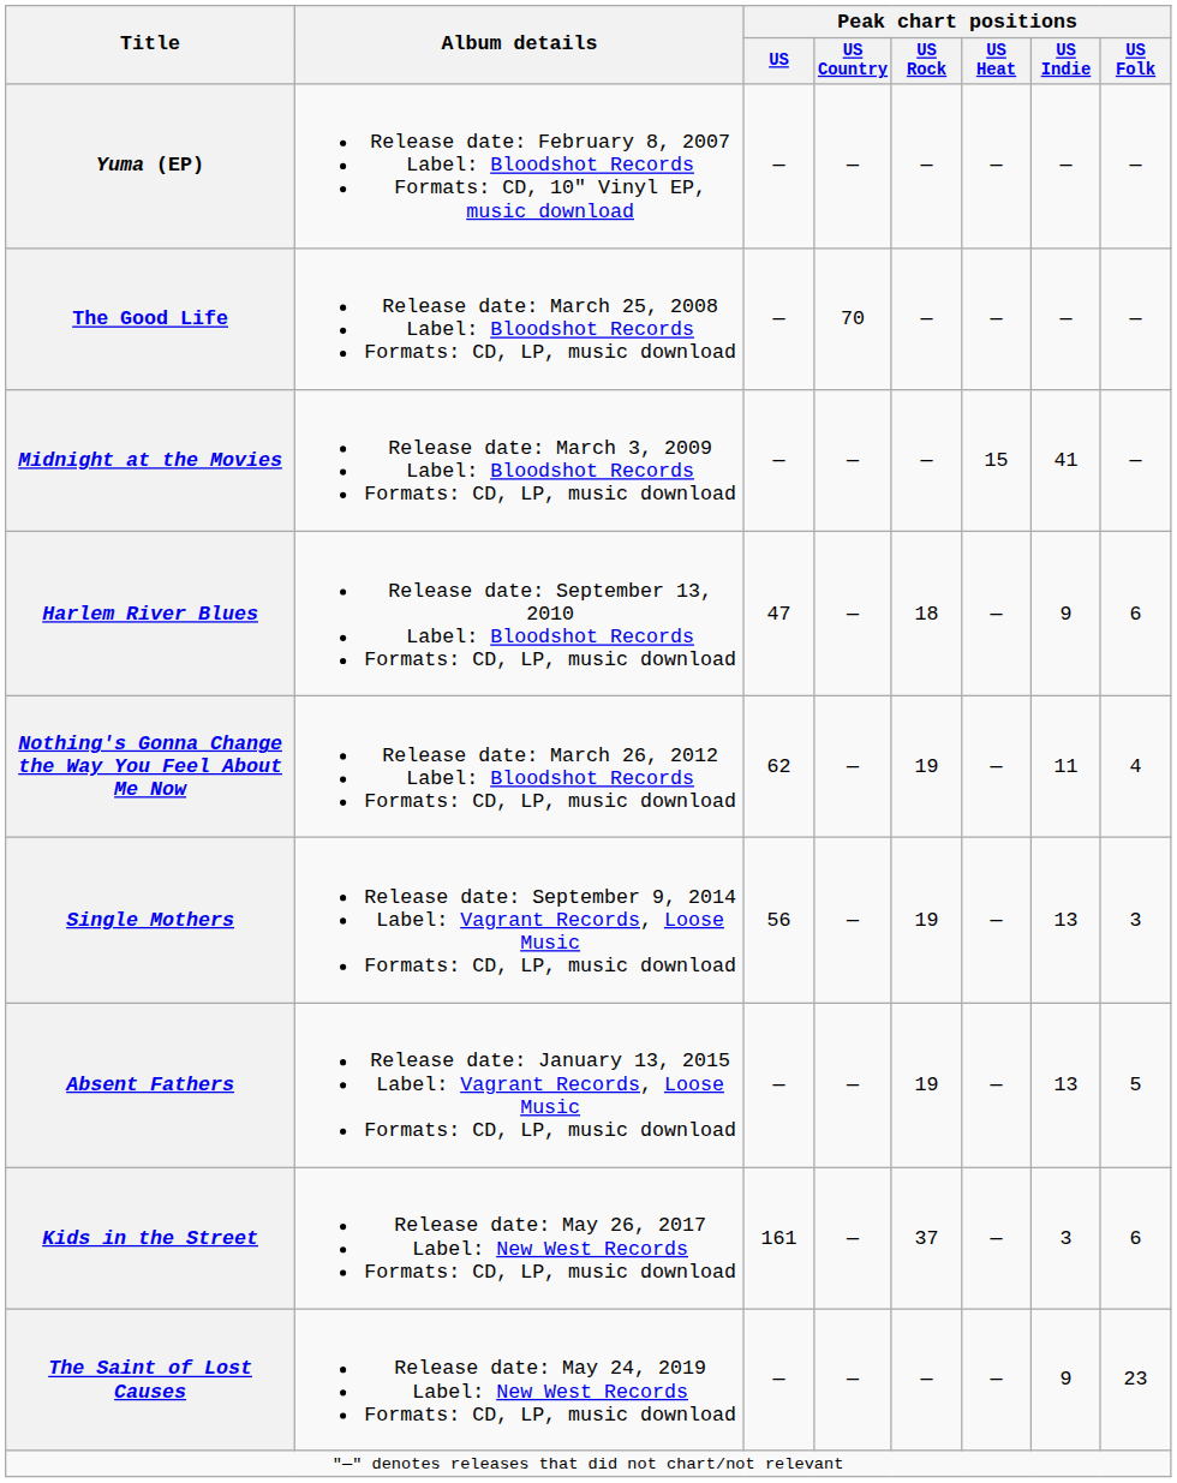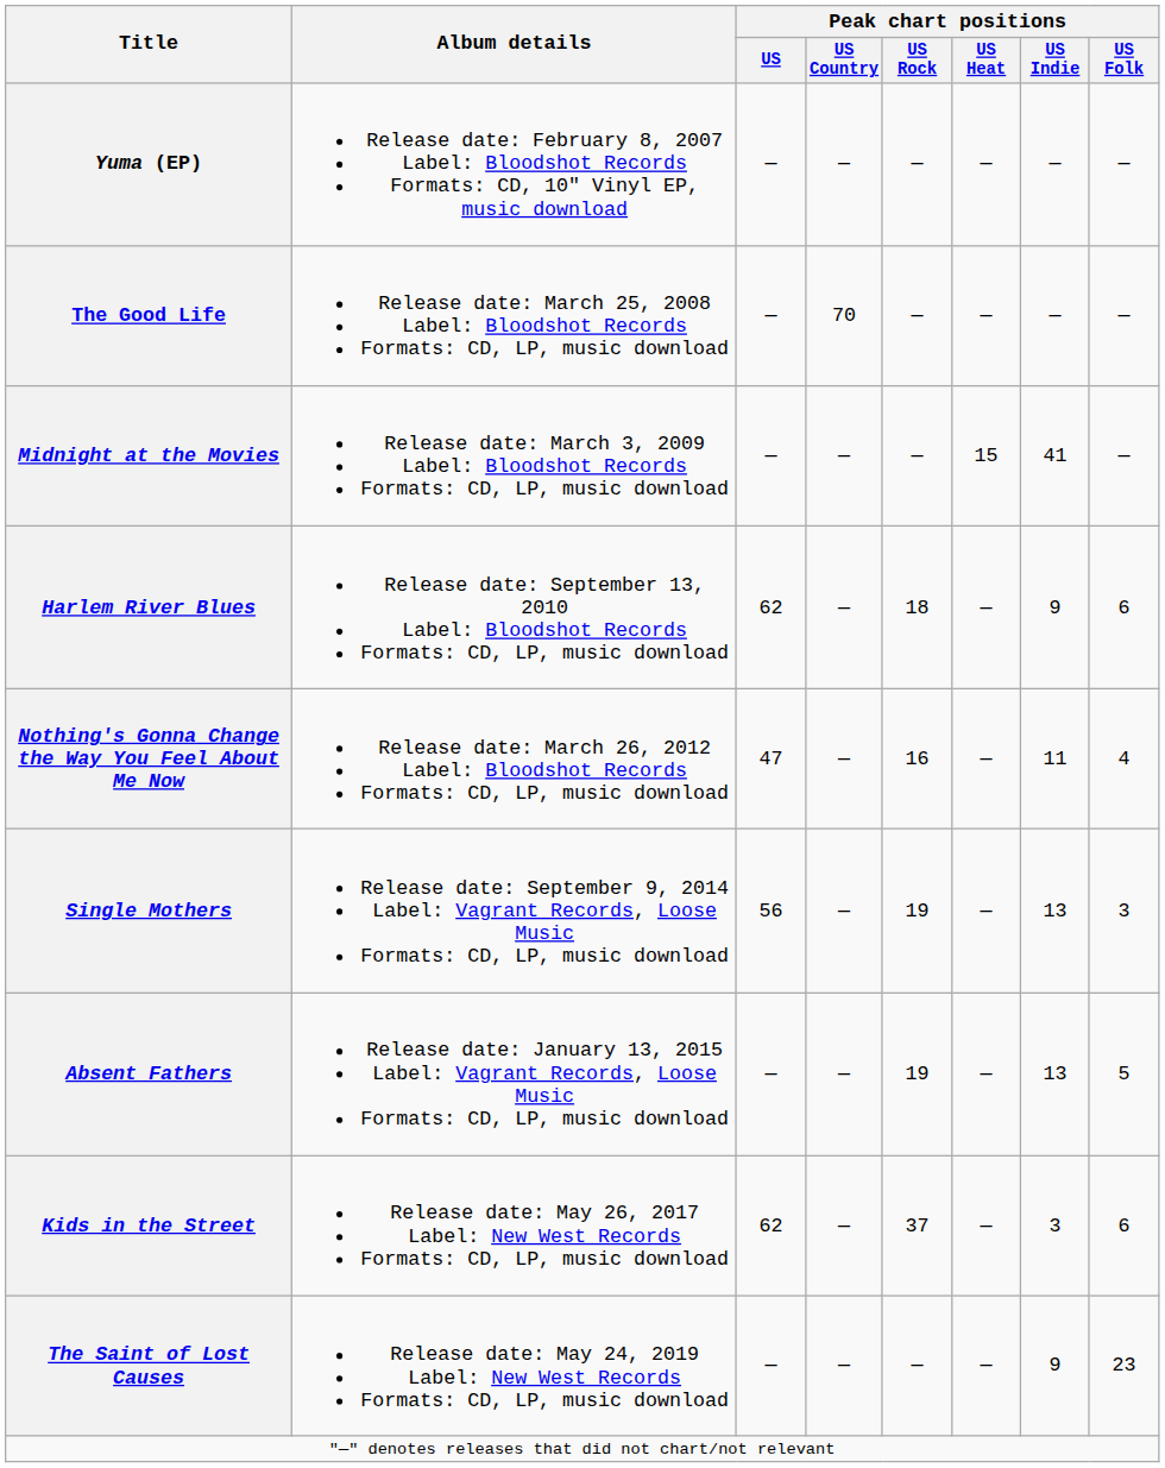 <table class="wikitable plainrowheaders" style="text-align:center;">
 <tr>
 <th rowspan="2" style="width:14em;">Title</th>
 <th rowspan="2" style="width:22em;">Album details</th>
 <th colspan="6">Peak chart positions</th>
 </tr>
 <tr style="font-size:smaller;">
 <th style="width:40px;"><a href='#'>US</a><br></th>
 <th style="width:40px;"><a href='#'>US Country</a><br></th>
 <th style="width:40px;"><a href='#'>US Rock</a><br></th>
 <th style="width:40px;"><a href='#'>US<br>Heat</a><br></th>
 <th style="width:40px;"><a href='#'>US<br>Indie</a><br></th>
 <th style="width:40px;"><a href='#'>US<br>Folk</a><br></th>
 </tr>
 <tr>
 <th scope="row"><em>Yuma</em> (EP)</th>
 <td><br><ul><li>Release date: February 8, 2007</li><li>Label: <a href='#'>Bloodshot Records</a></li><li>Formats: CD, 10" Vinyl EP, <a href='#'>music download</a></li></ul></td>
 <td>—</td>
 <td>—</td>
 <td>—</td>
 <td>—</td>
 <td>—</td>
 <td>—</td>
 </tr>
 <tr>
 <th scope="row"><em><a href='#'></em>The Good Life<em></a></em></th>
 <td><br><ul><li>Release date: March 25, 2008</li><li>Label: <a href='#'>Bloodshot Records</a></li><li>Formats: CD, LP, music download</li></ul></td>
 <td>—</td>
 <td>70</td>
 <td>—</td>
 <td>—</td>
 <td>—</td>
 <td>—</td>
 </tr>
 <tr>
 <th scope="row"><em><a href='#'>Midnight at the Movies</a></em></th>
 <td><br><ul><li>Release date: March 3, 2009</li><li>Label: <a href='#'>Bloodshot Records</a></li><li>Formats: CD, LP, music download</li></ul></td>
 <td>—</td>
 <td>—</td>
 <td>—</td>
 <td>15</td>
 <td>41</td>
 <td>—</td>
 </tr>
 <tr>
 <th scope="row"><em><a href='#'>Harlem River Blues</a></em></th>
 <td><br><ul><li>Release date: September 13, 2010</li><li>Label: <a href='#'>Bloodshot Records</a></li><li>Formats: CD, LP, music download</li></ul></td>
-<td>47</td>
+<td>62</td>
 <td>—</td>
 <td>18</td>
 <td>—</td>
 <td>9</td>
 <td>6</td>
 </tr>
 <tr>
 <th scope="row"><em><a href='#'>Nothing's Gonna Change the Way You Feel About Me Now</a></em></th>
 <td><br><ul><li>Release date: March 26, 2012</li><li>Label: <a href='#'>Bloodshot Records</a></li><li>Formats: CD, LP, music download</li></ul></td>
-<td>62</td>
+<td>47</td>
 <td>—</td>
-<td>19</td>
+<td>16</td>
 <td>—</td>
 <td>11</td>
 <td>4</td>
 </tr>
 <tr>
 <th scope="row"><em><a href='#'>Single Mothers</a></em></th>
 <td><br><ul><li>Release date: September 9, 2014</li><li>Label: <a href='#'>Vagrant Records</a>, <a href='#'>Loose Music</a></li><li>Formats: CD, LP, music download</li></ul></td>
 <td>56</td>
 <td>—</td>
 <td>19</td>
 <td>—</td>
 <td>13</td>
 <td>3</td>
 </tr>
 <tr>
 <th scope="row"><em><a href='#'>Absent Fathers</a></em></th>
 <td><br><ul><li>Release date: January 13, 2015</li><li>Label: <a href='#'>Vagrant Records</a>, <a href='#'>Loose Music</a></li><li>Formats: CD, LP, music download</li></ul></td>
 <td>—</td>
 <td>—</td>
 <td>19</td>
 <td>—</td>
 <td>13</td>
 <td>5</td>
 </tr>
 <tr>
 <th scope="row"><em><a href='#'>Kids in the Street</a></em></th>
 <td><br><ul><li>Release date: May 26, 2017</li><li>Label: <a href='#'>New West Records</a></li><li>Formats: CD, LP, music download</li></ul></td>
-<td>161</td>
+<td>62</td>
 <td>—</td>
 <td>37</td>
 <td>—</td>
 <td>3</td>
 <td>6</td>
 </tr>
 <tr>
 <th scope="row"><em><a href='#'>The Saint of Lost Causes</a></em></th>
 <td><br><ul><li>Release date: May 24, 2019</li><li>Label: <a href='#'>New West Records</a></li><li>Formats: CD, LP, music download</li></ul></td>
 <td>—</td>
 <td>—</td>
 <td>—</td>
 <td>—</td>
 <td>9</td>
 <td>23</td>
 </tr>
 <tr>
 <td colspan="10" style="font-size:8pt">"—" denotes releases that did not chart/not relevant</td>
 </tr>
 </table>
